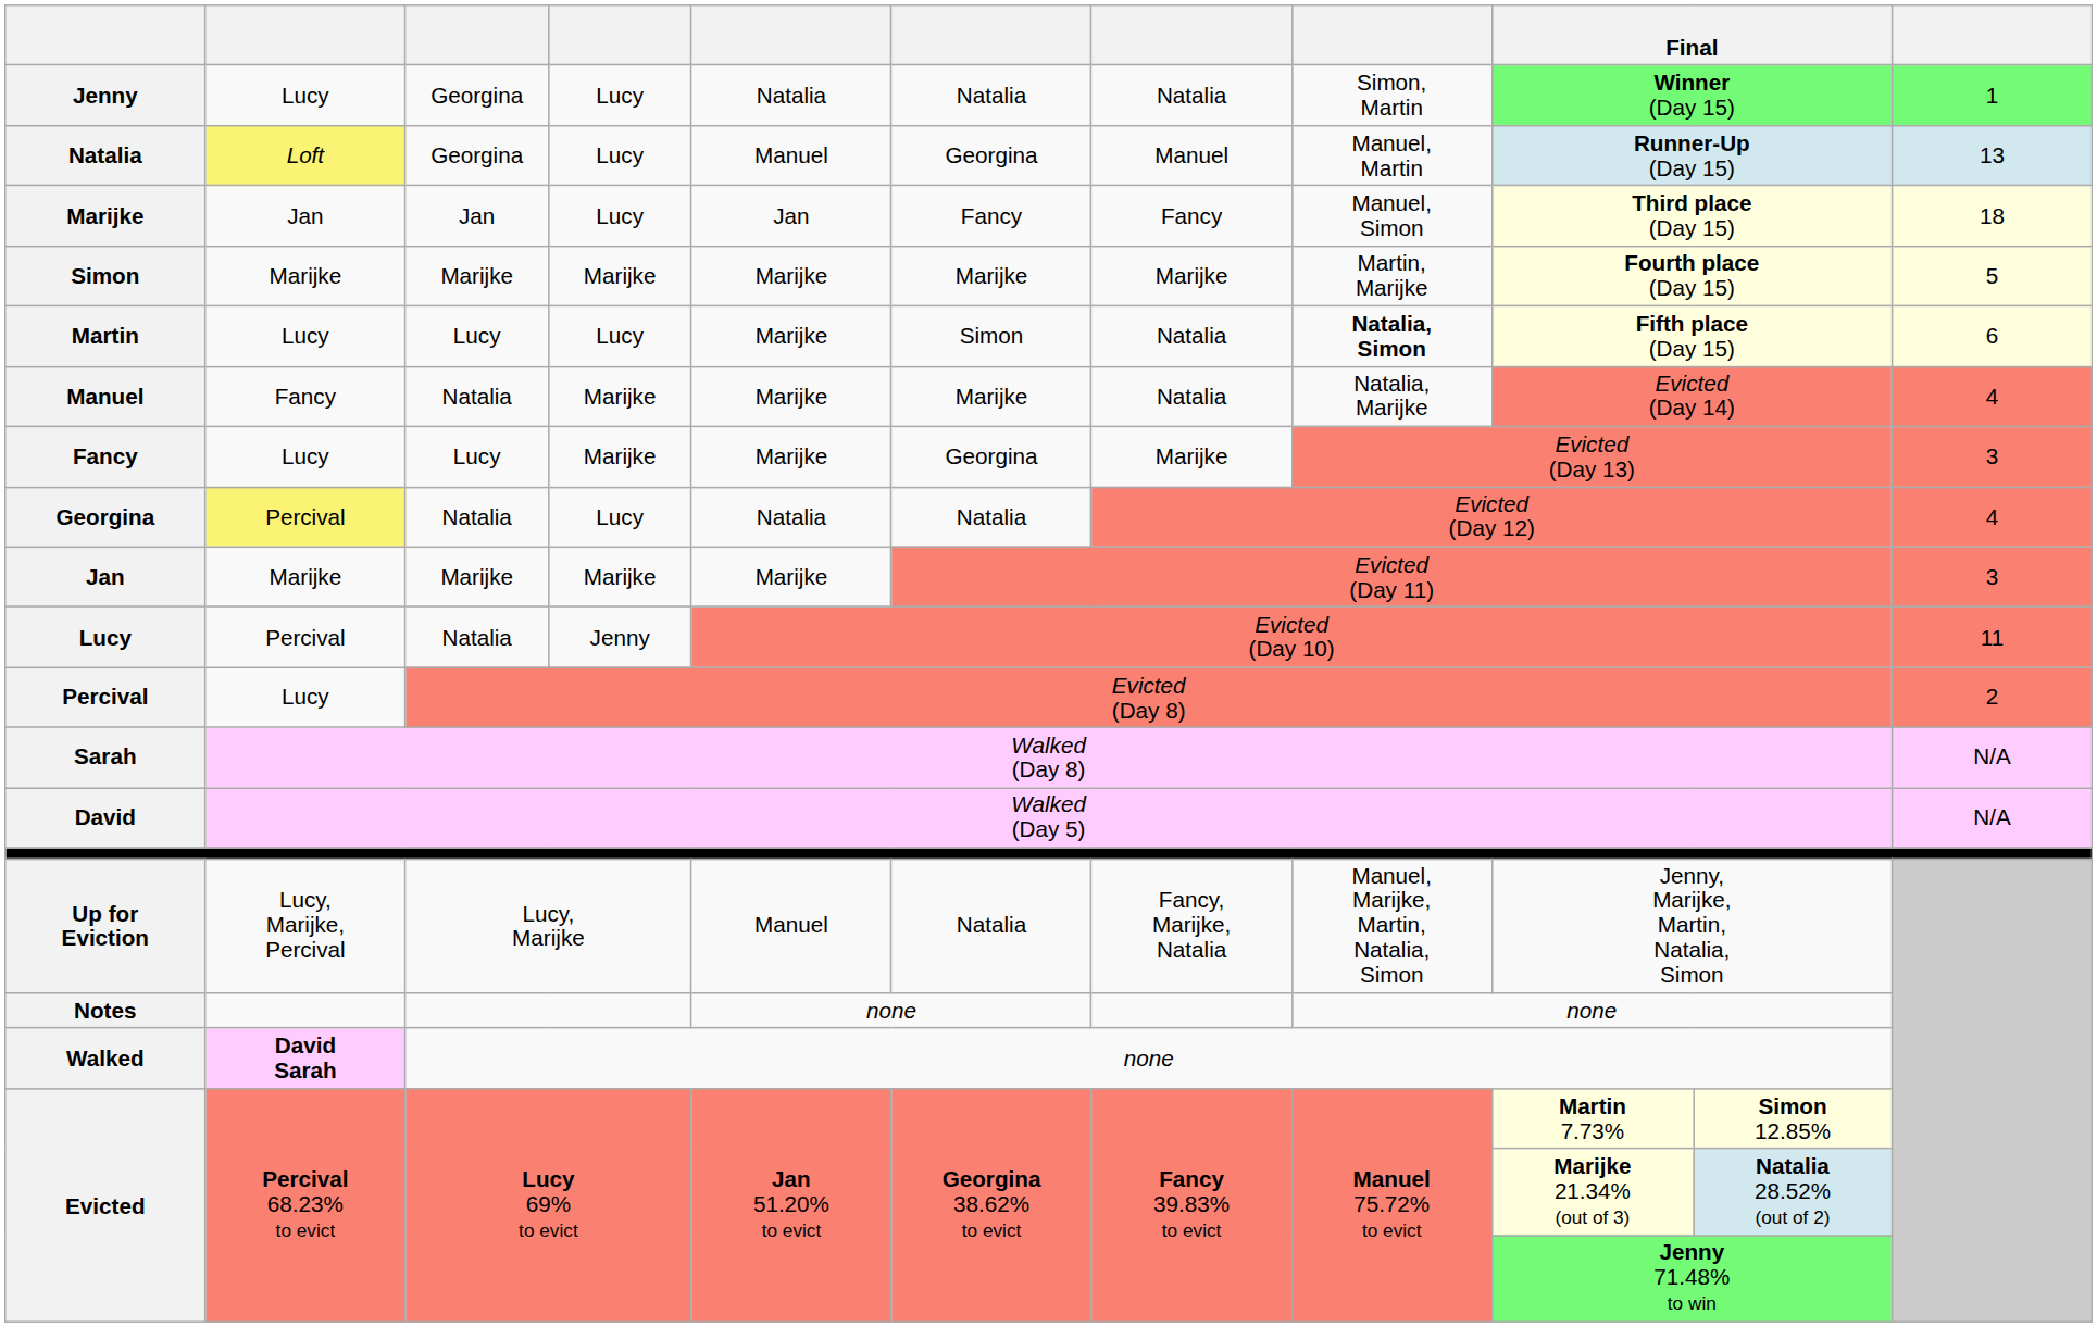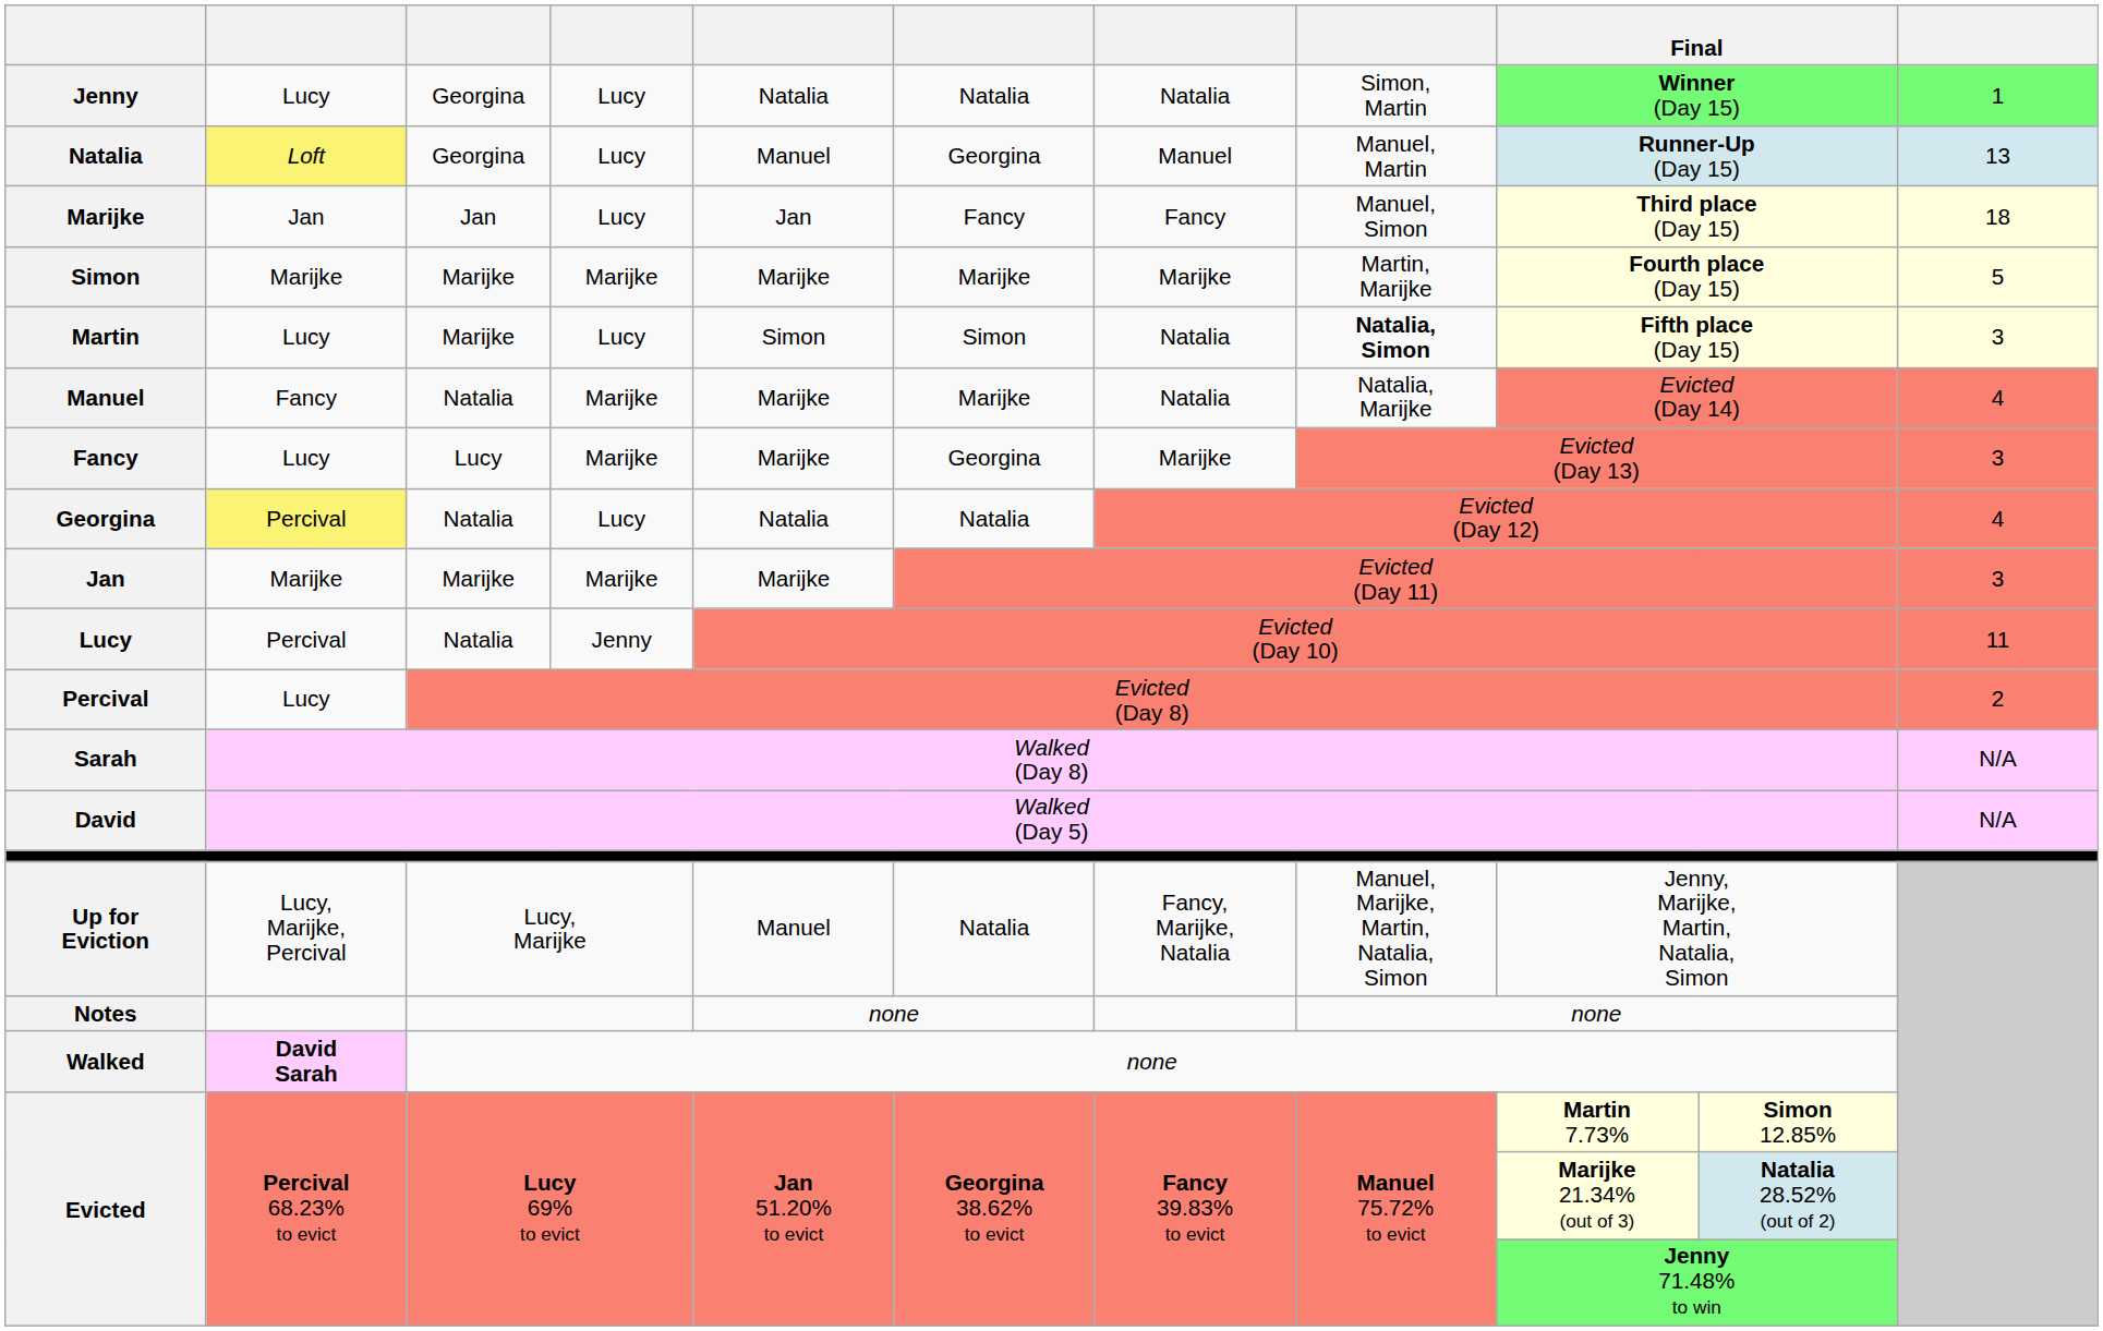 <table class="wikitable" style="text-align:center; font-size:85%; line-height:15px; width:100%">
 <tr>
 <th style="width:7%"></th>
 <th style="width:7%"></th>
 <th style="width:5%"></th>
 <th style="width:5%"></th>
 <th style="width:7%"></th>
 <th style="width:7%"></th>
 <th style="width:7%"></th>
 <th style="width:7%"></th>
 <th style="width:14%" colspan=2><br>Final</th>
 <th style="width:7%"></th>
 </tr>
 <tr>
 <th>Jenny</th>
 <td>Lucy</td>
 <td>Georgina</td>
 <td>Lucy</td>
 <td>Natalia</td>
 <td>Natalia</td>
 <td>Natalia</td>
 <td>Simon,<br>Martin</td>
 <td colspan=2 bgcolor="73FB76"><strong>Winner</strong><br>(Day 15)</td>
 <td bgcolor="73FB76">1</td>
 </tr>
 <tr>
 <th>Natalia</th>
 <td style="background:#FBF373;"><em> Loft</em></td>
 <td>Georgina</td>
 <td>Lucy</td>
 <td>Manuel</td>
 <td>Georgina</td>
 <td>Manuel</td>
 <td>Manuel,<br>Martin</td>
 <td colspan=2 bgcolor="D1E8EF"><strong>Runner-Up</strong><br>(Day 15)</td>
 <td bgcolor="D1E8EF">13</td>
 </tr>
 <tr>
 <th>Marijke</th>
 <td>Jan</td>
 <td>Jan</td>
 <td>Lucy</td>
 <td>Jan</td>
 <td>Fancy</td>
 <td>Fancy</td>
 <td>Manuel,<br>Simon</td>
 <td colspan=2 style="background:#ffffdd;"><strong>Third place</strong><br>(Day 15)</td>
 <td style="background:#ffffdd;">18</td>
 </tr>
 <tr>
 <th>Simon</th>
 <td>Marijke</td>
 <td>Marijke</td>
 <td>Marijke</td>
 <td>Marijke</td>
 <td>Marijke</td>
 <td>Marijke</td>
 <td>Martin,<br>Marijke</td>
 <td colspan=2 style="background:#ffffdd;"><strong>Fourth place</strong><br>(Day 15)</td>
 <td style="background:#ffffdd;">5</td>
 </tr>
 <tr>
 <th>Martin</th>
 <td>Lucy</td>
+<td>Marijke</td>
 <td>Lucy</td>
-<td>Lucy</td>
-<td>Marijke</td>
+<td>Simon</td>
 <td>Simon</td>
 <td>Natalia</td>
 <td><strong>Natalia,<br>Simon</strong></td>
 <td colspan=2 style="background:#ffffdd;"><strong>Fifth place</strong><br>(Day 15)</td>
-<td style="background:#ffffdd;">6</td>
+<td style="background:#ffffdd;">3</td>
 </tr>
 <tr>
 <th>Manuel</th>
 <td>Fancy</td>
 <td>Natalia</td>
 <td>Marijke</td>
 <td>Marijke</td>
 <td>Marijke</td>
 <td>Natalia</td>
 <td>Natalia,<br>Marijke</td>
 <td colspan=2 bgcolor="#FA8072"><em>Evicted</em><br>(Day 14)</td>
 <td bgcolor="#FA8072">4</td>
 </tr>
 <tr>
 <th>Fancy</th>
 <td>Lucy</td>
 <td>Lucy</td>
 <td>Marijke</td>
 <td>Marijke</td>
 <td>Georgina</td>
 <td>Marijke</td>
 <td colspan=3 bgcolor="#FA8072"><em>Evicted</em><br>(Day 13)</td>
 <td bgcolor="#FA8072">3</td>
 </tr>
 <tr>
 <th>Georgina</th>
 <td style="background:#FBF373;">Percival</td>
 <td>Natalia</td>
 <td>Lucy</td>
 <td>Natalia</td>
 <td>Natalia</td>
 <td colspan=4 bgcolor="#FA8072"><em>Evicted</em><br>(Day 12)</td>
 <td bgcolor="#FA8072">4</td>
 </tr>
 <tr>
 <th>Jan</th>
 <td>Marijke</td>
 <td>Marijke</td>
 <td>Marijke</td>
 <td>Marijke</td>
 <td colspan=5 bgcolor="#FA8072"><em>Evicted</em><br>(Day 11)</td>
 <td bgcolor="#FA8072">3</td>
 </tr>
 <tr>
 <th>Lucy</th>
 <td>Percival</td>
 <td>Natalia</td>
 <td>Jenny</td>
 <td colspan=6 bgcolor="#FA8072"><em>Evicted</em><br>(Day 10)</td>
 <td bgcolor="#FA8072">11</td>
 </tr>
 <tr>
 <th>Percival</th>
 <td>Lucy</td>
 <td colspan=8 bgcolor="#FA8072"><em>Evicted</em><br>(Day 8)</td>
 <td bgcolor="#FA8072">2</td>
 </tr>
 <tr>
 <th>Sarah</th>
 <td colspan=9 bgcolor="#FFCCFF"><em>Walked</em><br>(Day 8)</td>
 <td bgcolor="#FFCCFF">N/A</td>
 </tr>
 <tr>
 <th>David</th>
 <td colspan=9 bgcolor="#FFCCFF"><em>Walked</em><br>(Day 5)</td>
 <td bgcolor="#FFCCFF">N/A</td>
 </tr>
 <tr>
 <th style="background:#000000;" colspan=11></th>
 </tr>
 <tr>
 <th>Up for<br>Eviction</th>
 <td>Lucy,<br>Marijke,<br>Percival</td>
 <td colspan=2>Lucy,<br>Marijke</td>
 <td>Manuel</td>
 <td>Natalia</td>
 <td>Fancy,<br>Marijke,<br>Natalia</td>
 <td>Manuel,<br>Marijke,<br>Martin,<br>Natalia,<br>Simon</td>
 <td colspan=2>Jenny,<br>Marijke,<br>Martin,<br>Natalia,<br>Simon</td>
 <td rowspan=6 style="background:#ccc"></td>
 </tr>
 <tr>
 <th>Notes</th>
 <td></td>
 <td colspan=2></td>
 <td colspan=2><em>none</em></td>
 <td></td>
 <td colspan=3><em>none</em></td>
 </tr>
 <tr>
 <th>Walked</th>
 <td bgcolor="#FFCCFF"><strong>David</strong><br><strong>Sarah</strong></td>
 <td colspan=8><em>none</em></td>
 </tr>
 <tr>
 <th rowspan=3>Evicted</th>
 <td rowspan=3 bgcolor="FA8072"><strong>Percival</strong><br>68.23%<br><small>to evict</small></td>
 <td rowspan=3 bgcolor="FA8072" colspan=2><strong>Lucy</strong><br>69%<br><small>to evict</small></td>
 <td rowspan=3 bgcolor="FA8072"><strong>Jan</strong><br>51.20%<br><small>to evict</small></td>
 <td rowspan=3 bgcolor="FA8072"><strong>Georgina</strong><br>38.62%<br><small>to evict</small></td>
 <td rowspan=3 bgcolor="FA8072"><strong>Fancy</strong><br>39.83%<br><small>to evict</small></td>
 <td rowspan=3 bgcolor="FA8072"><strong>Manuel</strong><br>75.72%<br><small>to evict</small></td>
 <td rowspan=1 style="background:#ffffdd;"><strong>Martin</strong><br>7.73%<br><small></small></td>
 <td rowspan=1 style="background:#ffffdd;"><strong>Simon</strong><br>12.85%<br><small></small></td>
 </tr>
 <tr>
 <td rowspan=1 style="background:#ffffdd;"><strong>Marijke</strong><br>21.34%<br><small>(out of 3)</small></td>
 <td rowspan=1 bgcolor="D1E8EF"><strong>Natalia</strong><br>28.52%<br><small>(out of 2)</small></td>
 </tr>
 <tr>
 <td colspan=2 bgcolor="73FB76"><strong>Jenny</strong><br>71.48%<br><small>to win</small></td>
 </tr>
 </table>
